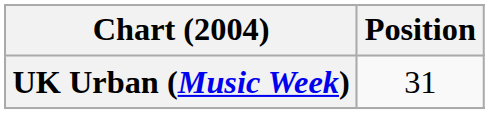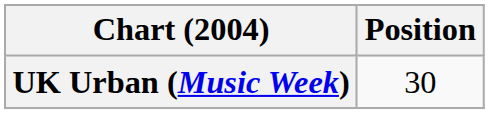 <table class="wikitable sortable plainrowheaders" style="text-align:center">
 <tr>
 <th scope="col">Chart (2004)</th>
 <th scope="col">Position</th>
 </tr>
 <tr>
 <th scope="row">UK Urban (<em><a href='#'>Music Week</a></em>)<br></th>
-<td>31</td>
+<td>30</td>
 </tr>
 </table>
